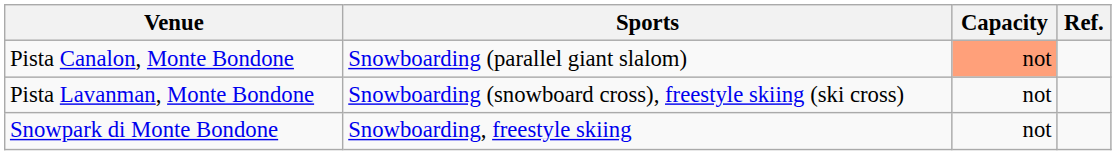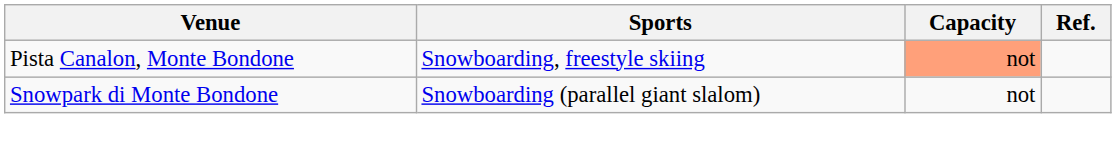 <table class="wikitable sortable" width=780px>
 <tr>
 <th>Venue</th>
 <th>Sports</th>
 <th>Capacity</th>
 <th>Ref.</th>
 </tr>
 <tr>
 <td>Pista <a href='#'>Canalon</a>, <a href='#'>Monte Bondone</a></td>
-<td><a href='#'>Snowboarding</a> (parallel giant slalom)</td>
+<td><a href='#'>Snowboarding</a>, <a href='#'>freestyle skiing</a></td>
 <td align=right style="background: lightsalmon;">not</td>
 <td></td>
 </tr>
 <tr>
-<td>Pista <a href='#'>Lavanman</a>, <a href='#'>Monte Bondone</a></td>
-<td><a href='#'>Snowboarding</a> (snowboard cross), <a href='#'>freestyle skiing</a> (ski cross)</td>
-<td align=right>not</td>
-<td></td>
-</tr>
-<tr>
 <td><a href='#'>Snowpark di Monte Bondone</a></td>
-<td><a href='#'>Snowboarding</a>, <a href='#'>freestyle skiing</a></td>
+<td><a href='#'>Snowboarding</a> (parallel giant slalom)</td>
 <td align=right>not</td>
 <td></td>
 </tr>
 </table>
